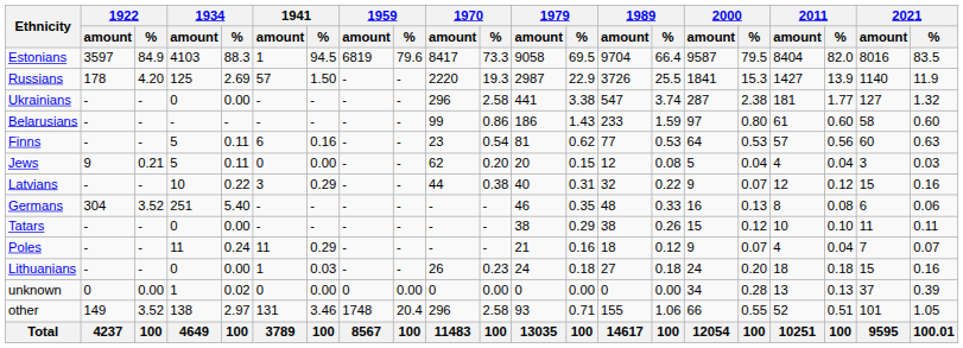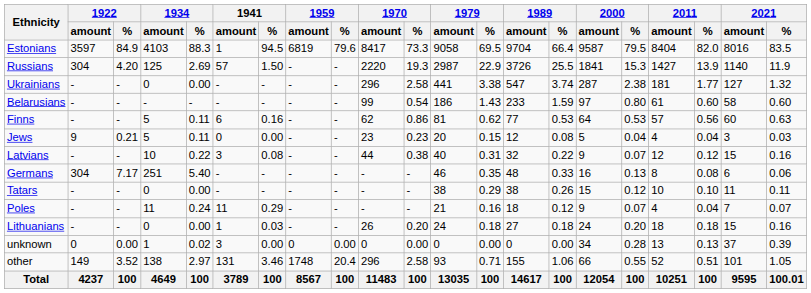 <table class="wikitable sortable">
 <tr>
 <th rowspan="2">Ethnicity</th>
 <th colspan="2"><a href='#'>1922</a></th>
 <th colspan="2"><a href='#'>1934</a></th>
 <th colspan="2">1941</th>
 <th colspan="2"><a href='#'>1959</a></th>
 <th colspan="2"><a href='#'>1970</a></th>
 <th colspan="2"><a href='#'>1979</a></th>
 <th colspan="2"><a href='#'>1989</a></th>
 <th colspan="2"><a href='#'>2000</a></th>
 <th colspan="2"><a href='#'>2011</a></th>
 <th colspan="2"><a href='#'>2021</a></th>
 </tr>
 <tr>
 <th>amount</th>
 <th>%</th>
 <th>amount</th>
 <th>%</th>
 <th>amount</th>
 <th>%</th>
 <th>amount</th>
 <th>%</th>
 <th>amount</th>
 <th>%</th>
 <th>amount</th>
 <th>%</th>
 <th>amount</th>
 <th>%</th>
 <th>amount</th>
 <th>%</th>
 <th>amount</th>
 <th>%</th>
 <th>amount</th>
 <th>%</th>
 </tr>
 <tr>
 <td><a href='#'>Estonians</a></td>
 <td>3597</td>
 <td>84.9</td>
 <td>4103</td>
 <td>88.3</td>
 <td>1</td>
 <td>94.5</td>
 <td>6819</td>
 <td>79.6</td>
 <td>8417</td>
 <td>73.3</td>
 <td>9058</td>
 <td>69.5</td>
 <td>9704</td>
 <td>66.4</td>
 <td>9587</td>
 <td>79.5</td>
 <td>8404</td>
 <td>82.0</td>
 <td>8016</td>
 <td>83.5</td>
 </tr>
 <tr>
 <td><a href='#'>Russians</a></td>
-<td>178</td>
+<td>304</td>
 <td>4.20</td>
 <td>125</td>
 <td>2.69</td>
 <td>57</td>
 <td>1.50</td>
 <td>-</td>
 <td>-</td>
 <td>2220</td>
 <td>19.3</td>
 <td>2987</td>
 <td>22.9</td>
 <td>3726</td>
 <td>25.5</td>
 <td>1841</td>
 <td>15.3</td>
 <td>1427</td>
 <td>13.9</td>
 <td>1140</td>
 <td>11.9</td>
 </tr>
 <tr>
 <td><a href='#'>Ukrainians</a></td>
 <td>-</td>
 <td>-</td>
 <td>0</td>
 <td>0.00</td>
 <td>-</td>
 <td>-</td>
 <td>-</td>
 <td>-</td>
 <td>296</td>
 <td>2.58</td>
 <td>441</td>
 <td>3.38</td>
 <td>547</td>
 <td>3.74</td>
 <td>287</td>
 <td>2.38</td>
 <td>181</td>
 <td>1.77</td>
 <td>127</td>
 <td>1.32</td>
 </tr>
 <tr>
 <td><a href='#'>Belarusians</a></td>
 <td>-</td>
 <td>-</td>
 <td>-</td>
 <td>-</td>
 <td>-</td>
 <td>-</td>
 <td>-</td>
 <td>-</td>
 <td>99</td>
-<td>0.86</td>
+<td>0.54</td>
 <td>186</td>
 <td>1.43</td>
 <td>233</td>
 <td>1.59</td>
 <td>97</td>
 <td>0.80</td>
 <td>61</td>
 <td>0.60</td>
 <td>58</td>
 <td>0.60</td>
 </tr>
 <tr>
 <td><a href='#'>Finns</a></td>
 <td>-</td>
 <td>-</td>
 <td>5</td>
 <td>0.11</td>
 <td>6</td>
 <td>0.16</td>
 <td>-</td>
 <td>-</td>
-<td>23</td>
-<td>0.54</td>
+<td>62</td>
+<td>0.86</td>
 <td>81</td>
 <td>0.62</td>
 <td>77</td>
 <td>0.53</td>
 <td>64</td>
 <td>0.53</td>
 <td>57</td>
 <td>0.56</td>
 <td>60</td>
 <td>0.63</td>
 </tr>
 <tr>
 <td><a href='#'>Jews</a></td>
 <td>9</td>
 <td>0.21</td>
 <td>5</td>
 <td>0.11</td>
 <td>0</td>
 <td>0.00</td>
 <td>-</td>
 <td>-</td>
-<td>62</td>
-<td>0.20</td>
+<td>23</td>
+<td>0.23</td>
 <td>20</td>
 <td>0.15</td>
 <td>12</td>
 <td>0.08</td>
 <td>5</td>
 <td>0.04</td>
 <td>4</td>
 <td>0.04</td>
 <td>3</td>
 <td>0.03</td>
 </tr>
 <tr>
 <td><a href='#'>Latvians</a></td>
 <td>-</td>
 <td>-</td>
 <td>10</td>
 <td>0.22</td>
 <td>3</td>
-<td>0.29</td>
+<td>0.08</td>
 <td>-</td>
 <td>-</td>
 <td>44</td>
 <td>0.38</td>
 <td>40</td>
 <td>0.31</td>
 <td>32</td>
 <td>0.22</td>
 <td>9</td>
 <td>0.07</td>
 <td>12</td>
 <td>0.12</td>
 <td>15</td>
 <td>0.16</td>
 </tr>
 <tr>
 <td><a href='#'>Germans</a></td>
 <td>304</td>
-<td>3.52</td>
+<td>7.17</td>
 <td>251</td>
 <td>5.40</td>
 <td>-</td>
 <td>-</td>
 <td>-</td>
 <td>-</td>
 <td>-</td>
 <td>-</td>
 <td>46</td>
 <td>0.35</td>
 <td>48</td>
 <td>0.33</td>
 <td>16</td>
 <td>0.13</td>
 <td>8</td>
 <td>0.08</td>
 <td>6</td>
 <td>0.06</td>
 </tr>
 <tr>
 <td><a href='#'>Tatars</a></td>
 <td>-</td>
 <td>-</td>
 <td>0</td>
 <td>0.00</td>
 <td>-</td>
 <td>-</td>
 <td>-</td>
 <td>-</td>
 <td>-</td>
 <td>-</td>
 <td>38</td>
 <td>0.29</td>
 <td>38</td>
 <td>0.26</td>
 <td>15</td>
 <td>0.12</td>
 <td>10</td>
 <td>0.10</td>
 <td>11</td>
 <td>0.11</td>
 </tr>
 <tr>
 <td><a href='#'>Poles</a></td>
 <td>-</td>
 <td>-</td>
 <td>11</td>
 <td>0.24</td>
 <td>11</td>
 <td>0.29</td>
 <td>-</td>
 <td>-</td>
 <td>-</td>
 <td>-</td>
 <td>21</td>
 <td>0.16</td>
 <td>18</td>
 <td>0.12</td>
 <td>9</td>
 <td>0.07</td>
 <td>4</td>
 <td>0.04</td>
 <td>7</td>
 <td>0.07</td>
 </tr>
 <tr>
 <td><a href='#'>Lithuanians</a></td>
 <td>-</td>
 <td>-</td>
 <td>0</td>
 <td>0.00</td>
 <td>1</td>
 <td>0.03</td>
 <td>-</td>
 <td>-</td>
 <td>26</td>
-<td>0.23</td>
+<td>0.20</td>
 <td>24</td>
 <td>0.18</td>
 <td>27</td>
 <td>0.18</td>
 <td>24</td>
 <td>0.20</td>
 <td>18</td>
 <td>0.18</td>
 <td>15</td>
 <td>0.16</td>
 </tr>
 <tr>
 <td>unknown</td>
 <td>0</td>
 <td>0.00</td>
 <td>1</td>
 <td>0.02</td>
-<td>0</td>
+<td>3</td>
 <td>0.00</td>
 <td>0</td>
 <td>0.00</td>
 <td>0</td>
 <td>0.00</td>
 <td>0</td>
 <td>0.00</td>
 <td>0</td>
 <td>0.00</td>
 <td>34</td>
 <td>0.28</td>
 <td>13</td>
 <td>0.13</td>
 <td>37</td>
 <td>0.39</td>
 </tr>
 <tr>
 <td>other</td>
 <td>149</td>
 <td>3.52</td>
 <td>138</td>
 <td>2.97</td>
 <td>131</td>
 <td>3.46</td>
 <td>1748</td>
 <td>20.4</td>
 <td>296</td>
 <td>2.58</td>
 <td>93</td>
 <td>0.71</td>
 <td>155</td>
 <td>1.06</td>
 <td>66</td>
 <td>0.55</td>
 <td>52</td>
 <td>0.51</td>
 <td>101</td>
 <td>1.05</td>
 </tr>
 <tr>
 <th>Total</th>
 <th>4237</th>
 <th>100</th>
 <th>4649</th>
 <th>100</th>
 <th>3789</th>
 <th>100</th>
 <th>8567</th>
 <th>100</th>
 <th>11483</th>
 <th>100</th>
 <th>13035</th>
 <th>100</th>
 <th>14617</th>
 <th>100</th>
 <th>12054</th>
 <th>100</th>
 <th>10251</th>
 <th>100</th>
 <th>9595</th>
 <th>100.01</th>
 </tr>
 </table>
